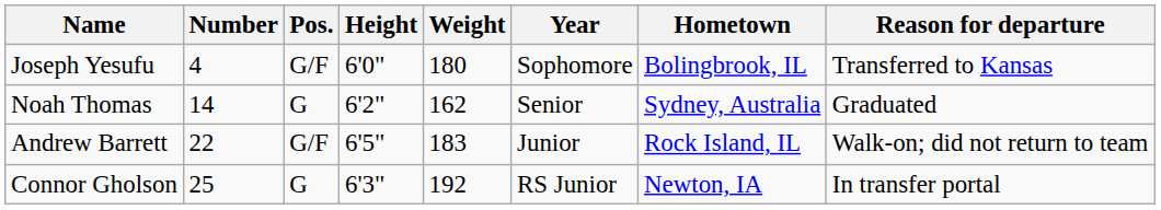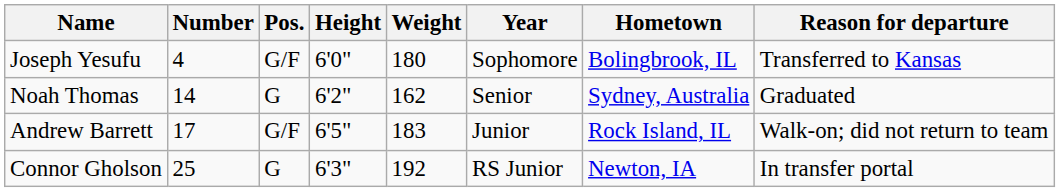 <table class="wikitable sortable" border="1">
 <tr>
 <th>Name</th>
 <th>Number</th>
 <th>Pos.</th>
 <th>Height</th>
 <th>Weight</th>
 <th>Year</th>
 <th>Hometown</th>
 <th class="unsortable">Reason for departure</th>
 </tr>
 <tr>
 <td>Joseph Yesufu</td>
 <td>4</td>
 <td>G/F</td>
 <td>6'0"</td>
 <td>180</td>
 <td>Sophomore</td>
 <td><a href='#'>Bolingbrook, IL</a></td>
 <td>Transferred to <a href='#'>Kansas</a></td>
 </tr>
 <tr>
 <td>Noah Thomas</td>
 <td>14</td>
 <td>G</td>
 <td>6'2"</td>
 <td>162</td>
 <td>Senior</td>
 <td><a href='#'>Sydney, Australia</a></td>
 <td>Graduated</td>
 </tr>
 <tr>
 <td>Andrew Barrett</td>
-<td>22</td>
+<td>17</td>
 <td>G/F</td>
 <td>6'5"</td>
 <td>183</td>
 <td>Junior</td>
 <td><a href='#'>Rock Island, IL</a></td>
 <td>Walk-on; did not return to team</td>
 </tr>
 <tr>
 <td>Connor Gholson</td>
 <td>25</td>
 <td>G</td>
 <td>6'3"</td>
 <td>192</td>
 <td>RS Junior</td>
 <td><a href='#'>Newton, IA</a></td>
 <td>In transfer portal</td>
 </tr>
 </table>
